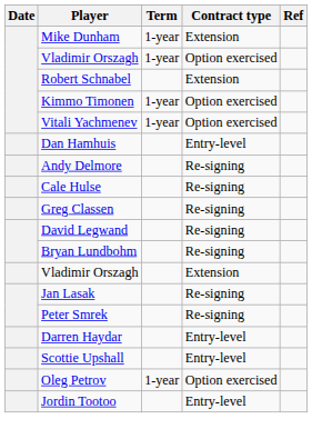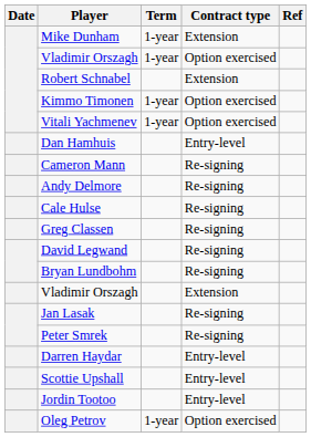 <table class="wikitable plainrowheaders">
 <tr style="background:#ddd; text-align:center;">
 <th>Date</th>
 <th>Player</th>
 <th>Term</th>
 <th>Contract type</th>
 <th>Ref</th>
 </tr>
 <tr>
 <th scope="row" rowspan=5></th>
 <td><a href='#'>Mike Dunham</a></td>
 <td>1-year</td>
 <td>Extension</td>
 <td></td>
 </tr>
 <tr>
 <td><a href='#'>Vladimir Orszagh</a></td>
 <td>1-year</td>
 <td>Option exercised</td>
 <td></td>
 </tr>
 <tr>
 <td><a href='#'>Robert Schnabel</a></td>
 <td></td>
 <td>Extension</td>
 <td></td>
 </tr>
 <tr>
 <td><a href='#'>Kimmo Timonen</a></td>
 <td>1-year</td>
 <td>Option exercised</td>
 <td></td>
 </tr>
 <tr>
 <td><a href='#'>Vitali Yachmenev</a></td>
 <td>1-year</td>
 <td>Option exercised</td>
 <td></td>
 </tr>
 <tr>
 <th scope="row"></th>
 <td><a href='#'>Dan Hamhuis</a></td>
 <td></td>
 <td>Entry-level</td>
+<td></td>
+</tr>
+<tr>
+<th scope="row"></th>
+<td><a href='#'>Cameron Mann</a></td>
+<td></td>
+<td>Re-signing</td>
 <td></td>
 </tr>
 <tr>
 <th scope="row"></th>
 <td><a href='#'>Andy Delmore</a></td>
 <td></td>
 <td>Re-signing</td>
 <td></td>
 </tr>
 <tr>
 <th scope="row"></th>
 <td><a href='#'>Cale Hulse</a></td>
 <td></td>
 <td>Re-signing</td>
 <td></td>
 </tr>
 <tr>
 <th scope="row"></th>
 <td><a href='#'>Greg Classen</a></td>
 <td></td>
 <td>Re-signing</td>
 <td></td>
 </tr>
 <tr>
 <th scope="row" rowspan=2></th>
 <td><a href='#'>David Legwand</a></td>
 <td></td>
 <td>Re-signing</td>
 <td></td>
 </tr>
 <tr>
 <td><a href='#'>Bryan Lundbohm</a></td>
 <td></td>
 <td>Re-signing</td>
 <td></td>
 </tr>
 <tr>
 <th scope="row"></th>
 <td>Vladimir Orszagh</td>
 <td></td>
 <td>Extension</td>
 <td></td>
 </tr>
 <tr>
 <th scope="row" rowspan=2></th>
 <td><a href='#'>Jan Lasak</a></td>
 <td></td>
 <td>Re-signing</td>
 <td></td>
 </tr>
 <tr>
 <td><a href='#'>Peter Smrek</a></td>
 <td></td>
 <td>Re-signing</td>
 <td></td>
 </tr>
 <tr>
 <th scope="row"></th>
 <td><a href='#'>Darren Haydar</a></td>
 <td></td>
 <td>Entry-level</td>
 <td></td>
 </tr>
 <tr>
 <th scope="row"></th>
 <td><a href='#'>Scottie Upshall</a></td>
 <td></td>
 <td>Entry-level</td>
 <td></td>
 </tr>
 <tr>
 <th scope="row"></th>
+<td><a href='#'>Jordin Tootoo</a></td>
+<td></td>
+<td>Entry-level</td>
+<td></td>
+</tr>
+<tr>
+<th scope="row"></th>
 <td><a href='#'>Oleg Petrov</a></td>
 <td>1-year</td>
 <td>Option exercised</td>
 <td></td>
 </tr>
-<tr>
-<th scope="row"></th>
-<td><a href='#'>Jordin Tootoo</a></td>
-<td></td>
-<td>Entry-level</td>
-<td></td>
-</tr>
 </table>
